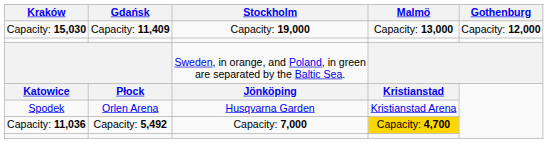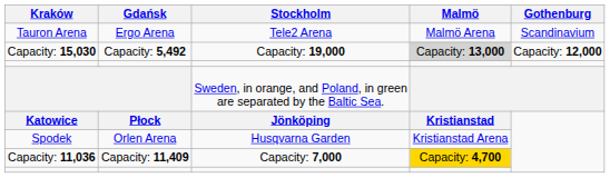 <table class="wikitable" style="text-align: center;">
 <tr>
 <th><a href='#'>Kraków</a></th>
 <th><a href='#'>Gdańsk</a></th>
 <th><a href='#'>Stockholm</a></th>
 <th><a href='#'>Malmö</a></th>
 <th><a href='#'>Gothenburg</a></th>
 </tr>
 <tr>
+<td><a href='#'>Tauron Arena</a></td>
+<td><a href='#'>Ergo Arena</a></td>
+<td><a href='#'>Tele2 Arena</a></td>
+<td><a href='#'>Malmö Arena</a></td>
+<td><a href='#'>Scandinavium</a></td>
+</tr>
+<tr>
 <td>Capacity: <strong>15,030</strong></td>
-<td>Capacity: <strong>11,409</strong></td>
+<td>Capacity: <strong>5,492</strong></td>
 <td>Capacity: <strong>19,000</strong></td>
-<td>Capacity: <strong>13,000</strong></td>
+<td style="background: lightgrey;">Capacity: <strong>13,000</strong></td>
 <td>Capacity: <strong>12,000</strong></td>
 </tr>
 <tr>
 <td></td>
 <td></td>
 <td></td>
 <td></td>
 <td></td>
 </tr>
 <tr>
 <th colspan="2"></th>
 <td><br><a href='#'>Sweden</a>, in orange, and <a href='#'>Poland</a>, in green<br>are separated by the <a href='#'>Baltic Sea</a>.</td>
 <th colspan="2"></th>
 </tr>
 <tr>
 <th><a href='#'>Katowice</a></th>
 <th><a href='#'>Płock</a></th>
 <th><a href='#'>Jönköping</a></th>
 <th><a href='#'>Kristianstad</a></th>
 <td rowspan="5"></td>
 </tr>
 <tr>
 <td><a href='#'>Spodek</a></td>
 <td><a href='#'>Orlen Arena</a></td>
 <td><a href='#'>Husqvarna Garden</a></td>
 <td><a href='#'>Kristianstad Arena</a></td>
 </tr>
 <tr>
 <td>Capacity: <strong>11,036</strong></td>
-<td>Capacity: <strong>5,492</strong></td>
+<td>Capacity: <strong>11,409</strong></td>
 <td>Capacity: <strong>7,000</strong></td>
 <td style="background: gold;">Capacity: <strong>4,700</strong></td>
 </tr>
 <tr>
 <td></td>
 <td></td>
 <td></td>
 <td></td>
 </tr>
 </table>
